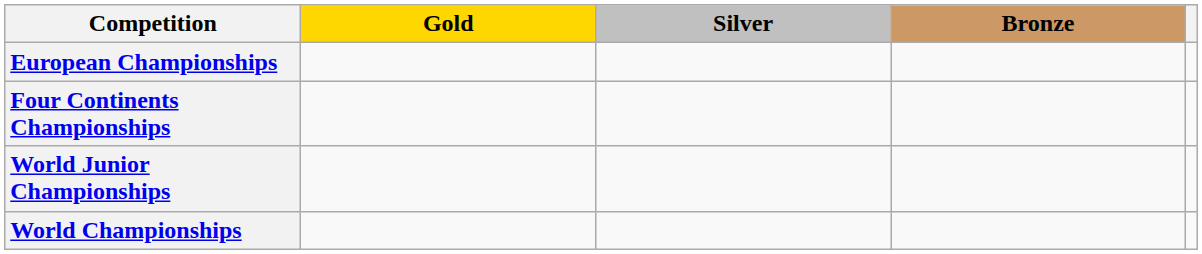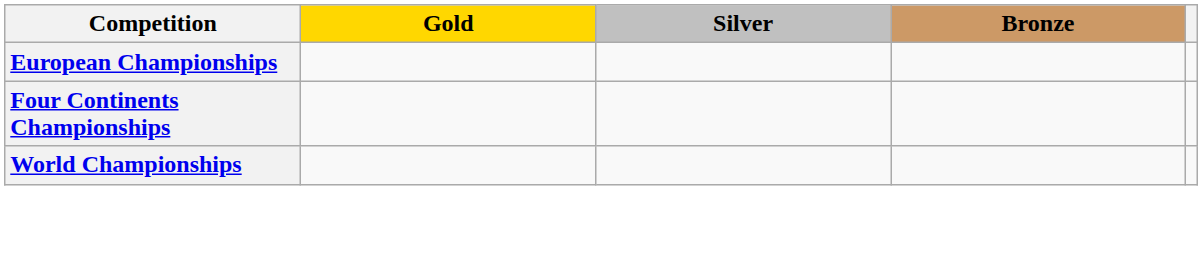 <table class="wikitable unsortable" style="text-align:left; width:90%">
 <tr>
 <th scope="col" style="text-align:center; width:25%">Competition</th>
 <td scope="col" style="text-align:center; width:25%; background:gold"><strong>Gold</strong></td>
 <td scope="col" style="text-align:center; width:25%; background:silver"><strong>Silver</strong></td>
 <td scope="col" style="text-align:center; width:25%; background:#c96"><strong>Bronze</strong></td>
 <th scope="col" style="text-align:center"></th>
 </tr>
 <tr>
 <th scope="row" style="text-align:left"> <a href='#'>European Championships</a></th>
 <td></td>
 <td></td>
 <td></td>
 <td></td>
 </tr>
 <tr>
 <th scope="row" style="text-align:left"> <a href='#'>Four Continents Championships</a></th>
 <td></td>
 <td></td>
 <td></td>
 <td></td>
 </tr>
 <tr>
-<th scope="row" style="text-align:left"> <a href='#'>World Junior Championships</a></th>
-<td></td>
-<td></td>
-<td></td>
-<td></td>
-</tr>
-<tr>
 <th scope="row" style="text-align:left"> <a href='#'>World Championships</a></th>
 <td></td>
 <td></td>
 <td></td>
 <td></td>
 </tr>
 </table>
